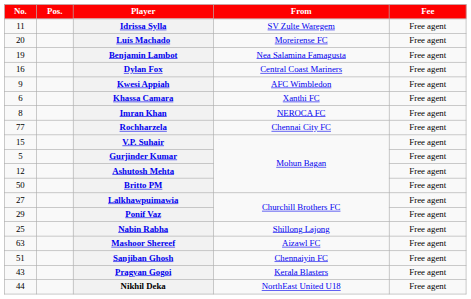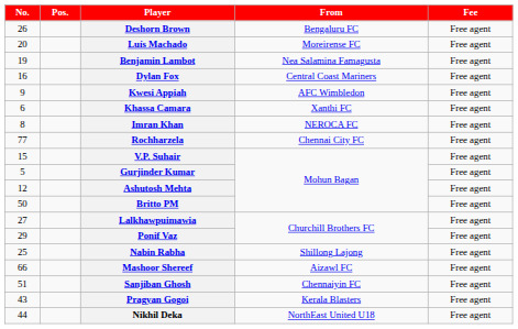 <table class="wikitable" style="text-align:center; font-size:90%; width:60%">
 <tr>
 <th style="background:#FF0000; color:white; text-align:center;">No.</th>
 <th style="background:#FF0000; color:white; text-align:center;">Pos.</th>
 <th style="background:#FF0000; color:white; text-align:center;">Player</th>
 <th style="background:#FF0000; color:white; text-align:center;">From</th>
 <th style="background:#FF0000; color:white; text-align:center;">Fee</th>
 </tr>
 <tr>
-<td>11</td>
+<td>26</td>
 <td></td>
-<th scope="row"> <a href='#'>Idrissa Sylla</a></th>
-<td> <a href='#'>SV Zulte Waregem</a></td>
+<th scope="row"> <a href='#'>Deshorn Brown</a></th>
+<td><a href='#'>Bengaluru FC</a></td>
 <td>Free agent</td>
 </tr>
 <tr>
 <td>20</td>
 <td></td>
 <th scope="row"> <a href='#'>Luís Machado</a></th>
 <td> <a href='#'>Moreirense FC</a></td>
 <td>Free agent</td>
 </tr>
 <tr>
 <td>19</td>
 <td></td>
 <th scope="row"> <a href='#'>Benjamin Lambot</a></th>
 <td> <a href='#'>Nea Salamina Famagusta</a></td>
 <td>Free agent</td>
 </tr>
 <tr>
 <td>16</td>
 <td></td>
 <th scope="row"> <a href='#'>Dylan Fox</a></th>
 <td> <a href='#'>Central Coast Mariners</a></td>
 <td>Free agent</td>
 </tr>
 <tr>
 <td>9</td>
 <td></td>
 <th scope="row"> <a href='#'>Kwesi Appiah</a></th>
 <td> <a href='#'>AFC Wimbledon</a></td>
 <td>Free agent</td>
 </tr>
 <tr>
 <td>6</td>
 <td></td>
 <th scope="row"> <a href='#'>Khassa Camara</a></th>
 <td> <a href='#'>Xanthi FC</a></td>
 <td>Free agent</td>
 </tr>
 <tr>
 <td>8</td>
 <td></td>
 <th scope="row"> <a href='#'>Imran Khan</a></th>
 <td><a href='#'>NEROCA FC</a></td>
 <td>Free agent</td>
 </tr>
 <tr>
 <td>77</td>
 <td></td>
 <th scope="row"> <a href='#'>Rochharzela</a></th>
 <td><a href='#'>Chennai City FC</a></td>
 <td>Free agent</td>
 </tr>
 <tr>
 <td>15</td>
 <td></td>
 <th scope="row"> <a href='#'>V.P. Suhair</a></th>
 <td rowspan="4"><a href='#'>Mohun Bagan</a></td>
 <td>Free agent</td>
 </tr>
 <tr>
 <td>5</td>
 <td></td>
 <th scope="row"> <a href='#'>Gurjinder Kumar</a></th>
 <td>Free agent</td>
 </tr>
 <tr>
 <td>12</td>
 <td></td>
 <th scope="row"> <a href='#'>Ashutosh Mehta</a></th>
 <td>Free agent</td>
 </tr>
 <tr>
 <td>50</td>
 <td></td>
 <th scope="row"> <a href='#'>Britto PM</a></th>
 <td>Free agent</td>
 </tr>
 <tr>
 <td>27</td>
 <td></td>
 <th scope="row"> <a href='#'>Lalkhawpuimawia</a></th>
 <td rowspan="2"><a href='#'>Churchill Brothers FC</a></td>
 <td>Free agent</td>
 </tr>
 <tr>
 <td>29</td>
 <td></td>
 <th scope="row"> <a href='#'>Ponif Vaz</a></th>
 <td>Free agent</td>
 </tr>
 <tr>
 <td>25</td>
 <td></td>
 <th scope="row"> <a href='#'>Nabin Rabha</a></th>
 <td><a href='#'>Shillong Lajong</a></td>
 <td>Free agent</td>
 </tr>
 <tr>
-<td>63</td>
+<td>66</td>
 <td></td>
 <th scope="row"> <a href='#'>Mashoor Shereef</a></th>
 <td><a href='#'>Aizawl FC</a></td>
 <td>Free agent</td>
 </tr>
 <tr>
 <td>51</td>
 <td></td>
 <th scope="row"> <a href='#'>Sanjiban Ghosh</a></th>
 <td><a href='#'>Chennaiyin FC</a></td>
 <td>Free agent</td>
 </tr>
 <tr>
 <td>43</td>
 <td></td>
 <th scope="row"> <a href='#'>Pragyan Gogoi</a></th>
 <td><a href='#'>Kerala Blasters</a></td>
 <td>Free agent</td>
 </tr>
 <tr>
 <td>44</td>
 <td></td>
 <th scope="row"> Nikhil Deka</th>
 <td><a href='#'>NorthEast United U18</a></td>
 <td>Free agent</td>
 </tr>
 </table>
